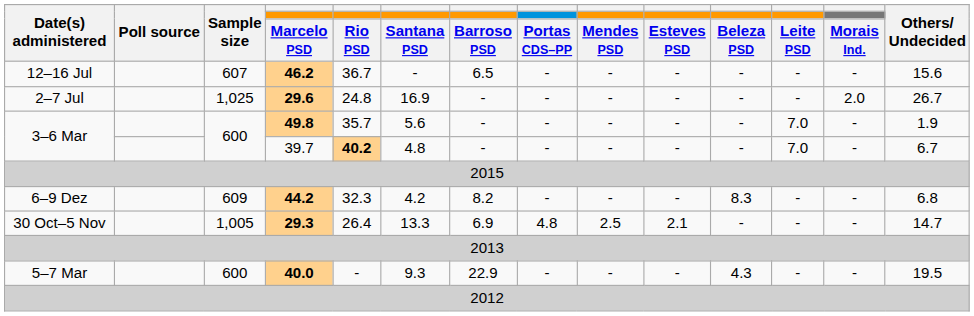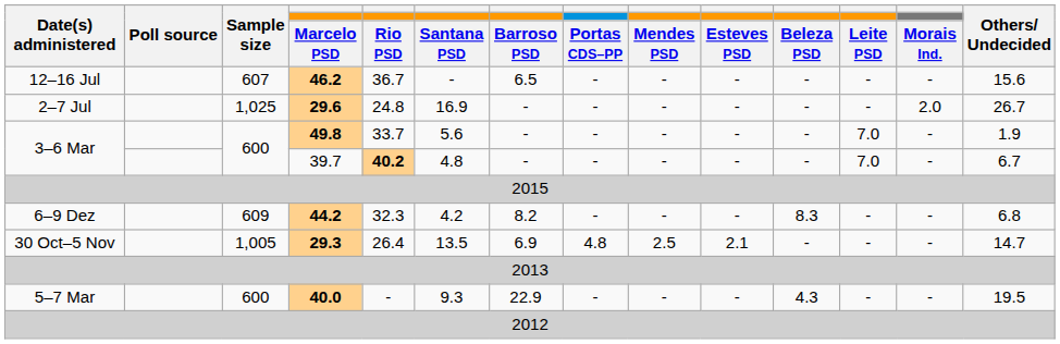 <table class="wikitable" style="text-align:center; font-size:85%; line-height:16px; margin-bottom:0">
 <tr bgcolor="lightgray">
 <th rowspan="3" width="110px">Date(s)<br>administered</th>
 <th rowspan="3" width="140px">Poll source</th>
 <th rowspan="3" width="50px">Sample size</th>
 <th width="60px"></th>
 <th width="60px"></th>
 <th width="60px"></th>
 <th width="60px"></th>
 <th width="60px"></th>
 <th width="60px"></th>
 <th width="60px"></th>
 <th width="60px"></th>
 <th width="60px"></th>
 <th width="60px"></th>
 <th rowspan="3" width="60px">Others/<br>Undecided</th>
 </tr>
 <tr>
 <td bgcolor=#FF9900></td>
 <td bgcolor=#FF9900></td>
 <td bgcolor=#FF9900></td>
 <td bgcolor=#FF9900></td>
 <td bgcolor=#0093DD></td>
 <td bgcolor=#FF9900></td>
 <td bgcolor=#FF9900></td>
 <td bgcolor=#FF9900></td>
 <td bgcolor=#FF9900></td>
 <td bgcolor=#777777></td>
 </tr>
 <tr>
 <th><a href='#'>Marcelo</a><br><small><a href='#'>PSD</a></small></th>
 <th><a href='#'>Rio</a><br><small><a href='#'>PSD</a></small></th>
 <th><a href='#'>Santana</a><br><small><a href='#'>PSD</a></small></th>
 <th><a href='#'>Barroso</a><br><small><a href='#'>PSD</a></small></th>
 <th><a href='#'>Portas</a><br><small><a href='#'>CDS–PP</a></small></th>
 <th><a href='#'>Mendes</a><br><small><a href='#'>PSD</a></small></th>
 <th><a href='#'>Esteves</a><br><small><a href='#'>PSD</a></small></th>
 <th><a href='#'>Beleza</a><br><small><a href='#'>PSD</a></small></th>
 <th><a href='#'>Leite</a><br><small><a href='#'>PSD</a></small></th>
 <th><a href='#'>Morais</a><br><small><a href='#'>Ind.</a></small></th>
 </tr>
 <tr>
 <td style="text-align:center;">12–16 Jul</td>
 <td style="text-align:center;"></td>
 <td align="center">607</td>
 <td style="background:#FFD18D"><strong>46.2</strong></td>
 <td style="text-align:center;">36.7</td>
 <td style="text-align:center;">-</td>
 <td style="text-align:center;">6.5</td>
 <td style="text-align:center;">-</td>
 <td style="text-align:center;">-</td>
 <td style="text-align:center;">-</td>
 <td style="text-align:center;">-</td>
 <td style="text-align:center;">-</td>
 <td style="text-align:center;">-</td>
 <td style="text-align:center;">15.6</td>
 </tr>
 <tr>
 <td style="text-align:center;">2–7 Jul</td>
 <td style="text-align:center;"></td>
 <td align="center">1,025</td>
 <td style="background:#FFD18D"><strong>29.6</strong></td>
 <td style="text-align:center;">24.8</td>
 <td style="text-align:center;">16.9</td>
 <td style="text-align:center;">-</td>
 <td style="text-align:center;">-</td>
 <td style="text-align:center;">-</td>
 <td style="text-align:center;">-</td>
 <td style="text-align:center;">-</td>
 <td style="text-align:center;">-</td>
 <td style="text-align:center;">2.0</td>
 <td style="text-align:center;">26.7</td>
 </tr>
 <tr>
 <td rowspan="2" style="text-align:center;">3–6 Mar</td>
 <td style="text-align:center;"></td>
 <td rowspan="2" align="center">600</td>
 <td style="background:#FFD18D"><strong>49.8</strong></td>
-<td style="text-align:center;">35.7</td>
+<td style="text-align:center;">33.7</td>
 <td style="text-align:center;">5.6</td>
 <td style="text-align:center;">-</td>
 <td style="text-align:center;">-</td>
 <td style="text-align:center;">-</td>
 <td style="text-align:center;">-</td>
 <td style="text-align:center;">-</td>
 <td style="text-align:center;">7.0</td>
 <td style="text-align:center;">-</td>
 <td style="text-align:center;">1.9</td>
 </tr>
 <tr>
 <td style="text-align:center;"></td>
 <td style="text-align:center;">39.7</td>
 <td style="background:#FFD18D"><strong>40.2</strong></td>
 <td style="text-align:center;">4.8</td>
 <td style="text-align:center;">-</td>
 <td style="text-align:center;">-</td>
 <td style="text-align:center;">-</td>
 <td style="text-align:center;">-</td>
 <td style="text-align:center;">-</td>
 <td style="text-align:center;">7.0</td>
 <td style="text-align:center;">-</td>
 <td style="text-align:center;">6.7</td>
 </tr>
 <tr>
 <td colspan="14" style="background:#D0D0D0; color:black">2015</td>
 </tr>
 <tr>
 <td style="text-align:center;">6–9 Dez</td>
 <td style="text-align:center;"></td>
 <td align="center">609</td>
 <td style="background:#FFD18D"><strong>44.2</strong></td>
 <td style="text-align:center;">32.3</td>
 <td style="text-align:center;">4.2</td>
 <td style="text-align:center;">8.2</td>
 <td style="text-align:center;">-</td>
 <td style="text-align:center;">-</td>
 <td style="text-align:center;">-</td>
 <td style="text-align:center;">8.3</td>
 <td style="text-align:center;">-</td>
 <td style="text-align:center;">-</td>
 <td style="text-align:center;">6.8</td>
 </tr>
 <tr>
 <td style="text-align:center;">30 Oct–5 Nov</td>
 <td style="text-align:center;"></td>
 <td align="center">1,005</td>
 <td style="background:#FFD18D"><strong>29.3</strong></td>
 <td style="text-align:center;">26.4</td>
-<td style="text-align:center;">13.3</td>
+<td style="text-align:center;">13.5</td>
 <td style="text-align:center;">6.9</td>
 <td style="text-align:center;">4.8</td>
 <td style="text-align:center;">2.5</td>
 <td style="text-align:center;">2.1</td>
 <td style="text-align:center;">-</td>
 <td style="text-align:center;">-</td>
 <td style="text-align:center;">-</td>
 <td style="text-align:center;">14.7</td>
 </tr>
 <tr>
 <td colspan="14" style="background:#D0D0D0; color:black">2013</td>
 </tr>
 <tr>
 <td style="text-align:center;">5–7 Mar</td>
 <td style="text-align:center;"></td>
 <td align="center">600</td>
 <td style="background:#FFD18D"><strong>40.0</strong></td>
 <td style="text-align:center;">-</td>
 <td style="text-align:center;">9.3</td>
 <td style="text-align:center;">22.9</td>
 <td style="text-align:center;">-</td>
 <td style="text-align:center;">-</td>
 <td style="text-align:center;">-</td>
 <td style="text-align:center;">4.3</td>
 <td style="text-align:center;">-</td>
 <td style="text-align:center;">-</td>
 <td style="text-align:center;">19.5</td>
 </tr>
 <tr>
 <td colspan="14" style="background:#D0D0D0; color:black">2012</td>
 </tr>
 </table>
